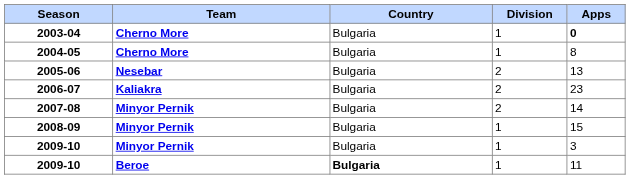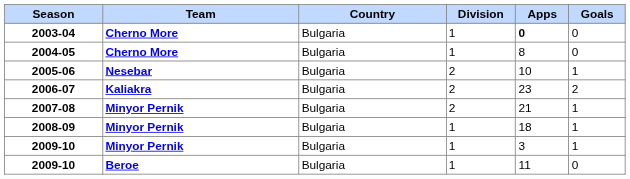 <table border=1 style="border-collapse:collapse; font-size:90%;" cellpadding=3 cellspacing=0 width=60%>
 <tr bgcolor=#C1D8FF align=center>
 <th width=10%>Season</th>
 <th width=20%>Team</th>
 <th width=15%>Country</th>
 <th width=5%>Division</th>
 <th width=5%>Apps</th>
+<th width=5%>Goals</th>
 </tr>
 <tr>
 <td align=center><strong>2003-04</strong></td>
 <td><strong><a href='#'>Cherno More</a></strong></td>
 <td>Bulgaria</td>
 <td>1</td>
 <td><strong>0</strong></td>
+<td>0</td>
 </tr>
 <tr>
 <td align=center><strong>2004-05</strong></td>
 <td><strong><a href='#'>Cherno More</a></strong></td>
 <td>Bulgaria</td>
 <td>1</td>
 <td>8</td>
+<td>0</td>
 </tr>
 <tr>
 <td align=center><strong>2005-06</strong></td>
 <td><strong><a href='#'>Nesebar</a></strong></td>
 <td>Bulgaria</td>
 <td>2</td>
-<td>13</td>
+<td>10</td>
+<td>1</td>
 </tr>
 <tr>
 <td align=center><strong>2006-07</strong></td>
 <td><strong><a href='#'>Kaliakra</a></strong></td>
 <td>Bulgaria</td>
 <td>2</td>
 <td>23</td>
+<td>2</td>
 </tr>
 <tr>
 <td align=center><strong>2007-08</strong></td>
 <td><strong><a href='#'>Minyor Pernik</a></strong></td>
 <td>Bulgaria</td>
 <td>2</td>
-<td>14</td>
+<td>21</td>
+<td>1</td>
 </tr>
 <tr>
 <td align=center><strong>2008-09</strong></td>
 <td><strong><a href='#'>Minyor Pernik</a></strong></td>
 <td>Bulgaria</td>
 <td>1</td>
-<td>15</td>
+<td>18</td>
+<td>1</td>
 </tr>
 <tr>
 <td align=center><strong>2009-10</strong></td>
 <td><strong><a href='#'>Minyor Pernik</a></strong></td>
 <td>Bulgaria</td>
 <td>1</td>
 <td>3</td>
+<td>1</td>
 </tr>
 <tr>
 <td align=center><strong>2009-10</strong></td>
 <td><strong><a href='#'>Beroe</a></strong></td>
-<td><strong>Bulgaria</strong></td>
+<td>Bulgaria</td>
 <td>1</td>
 <td>11</td>
+<td>0</td>
 </tr>
 </table>
